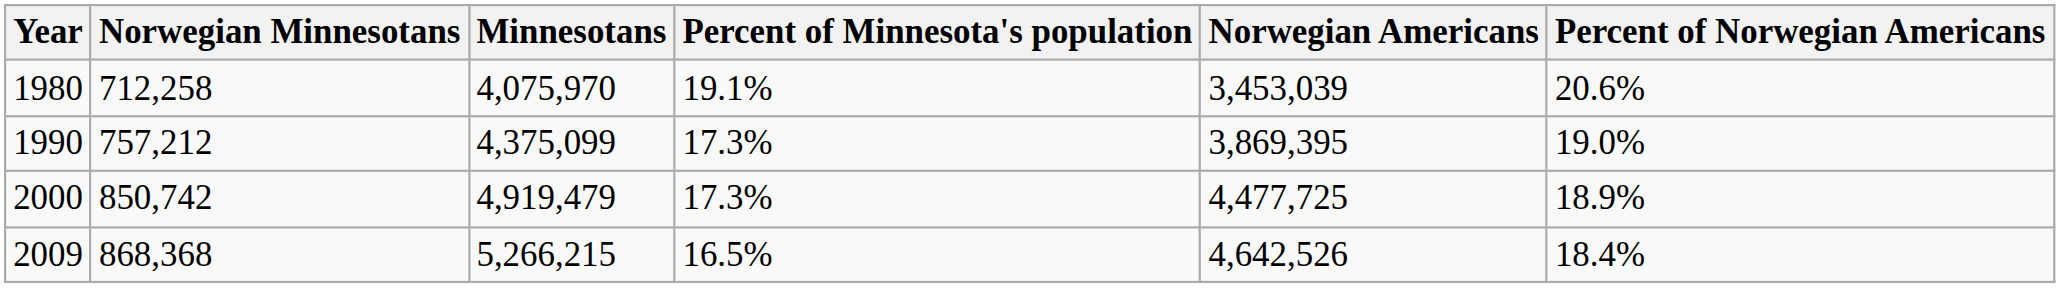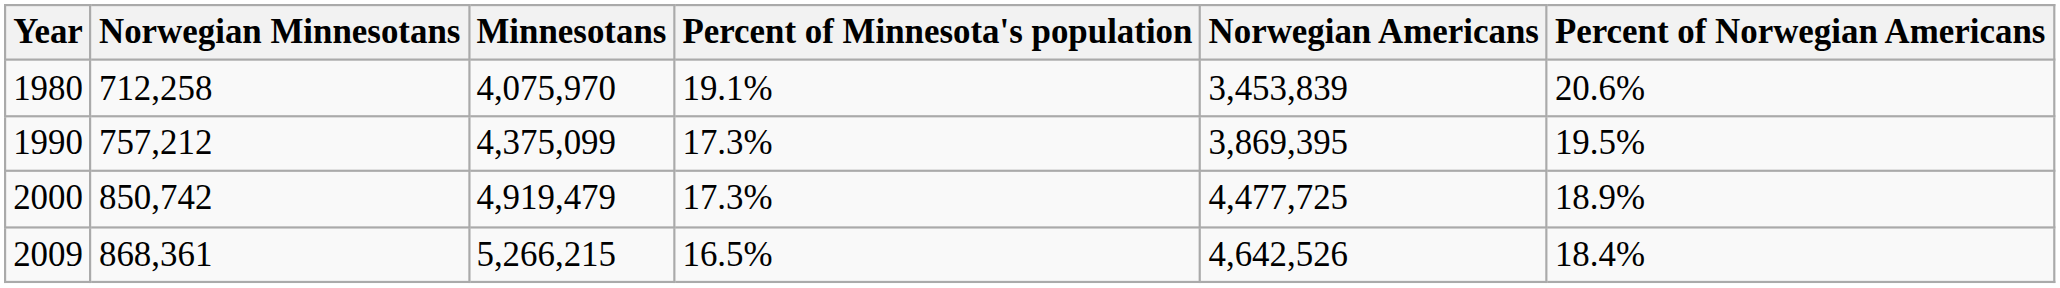 <table class="wikitable">
 <tr>
 <th>Year</th>
 <th>Norwegian Minnesotans</th>
 <th>Minnesotans</th>
 <th>Percent of Minnesota's population</th>
 <th>Norwegian Americans</th>
 <th>Percent of Norwegian Americans</th>
 </tr>
 <tr>
 <td>1980</td>
 <td>712,258</td>
 <td>4,075,970</td>
 <td>19.1%</td>
-<td>3,453,039</td>
+<td>3,453,839</td>
 <td>20.6%</td>
 </tr>
 <tr>
 <td>1990</td>
 <td>757,212</td>
 <td>4,375,099</td>
 <td>17.3%</td>
 <td>3,869,395</td>
-<td>19.0%</td>
+<td>19.5%</td>
 </tr>
 <tr>
 <td>2000</td>
 <td>850,742</td>
 <td>4,919,479</td>
 <td>17.3%</td>
 <td>4,477,725</td>
 <td>18.9%</td>
 </tr>
 <tr>
 <td>2009</td>
-<td>868,368</td>
+<td>868,361</td>
 <td>5,266,215</td>
 <td>16.5%</td>
 <td>4,642,526</td>
 <td>18.4%</td>
 </tr>
 </table>
